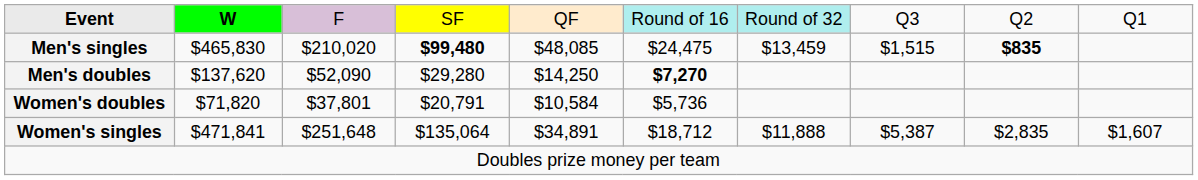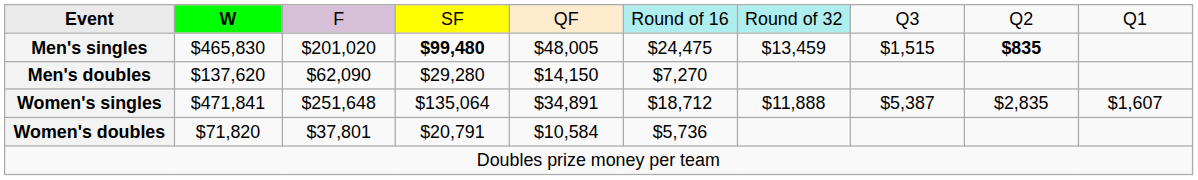 <table class=wikitable style=font-size:90%;text-align:center>
 <tr>
 <td style="width:130px; background:#eaeaea;"><strong>Event</strong></td>
 <td style="width:80px; background:lime;"><strong>W</strong></td>
 <td style="width:85px; background:thistle;">F</td>
 <td style="width:85px; background:#ff0;">SF</td>
 <td style="width:85px; background:#ffebcd;">QF</td>
 <td style="width:85px; background:#afeeee;">Round of 16</td>
 <td style="width:85px; background:#afeeee;">Round of 32</td>
 <td width=85>Q3</td>
 <td width=85>Q2</td>
 <td width=85>Q1</td>
 </tr>
 <tr>
 <td style="background:#f3f3f3;"><strong>Men's singles</strong></td>
 <td>$465,830</td>
-<td>$210,020</td>
+<td>$201,020</td>
 <td><strong>$99,480</strong></td>
-<td>$48,085</td>
+<td>$48,005</td>
 <td>$24,475</td>
 <td>$13,459</td>
 <td>$1,515</td>
 <td><strong>$835</strong></td>
 <td></td>
 </tr>
 <tr>
 <td style="background:#f3f3f3;"><strong>Men's doubles</strong></td>
 <td>$137,620</td>
-<td>$52,090</td>
+<td>$62,090</td>
 <td>$29,280</td>
-<td>$14,250</td>
-<td><strong>$7,270</strong></td>
-<td></td>
-<td></td>
-<td></td>
-<td></td>
-</tr>
-<tr>
-<td style="background:#f3f3f3;"><strong>Women's doubles</strong></td>
-<td>$71,820</td>
-<td>$37,801</td>
-<td>$20,791</td>
-<td>$10,584</td>
-<td>$5,736</td>
+<td>$14,150</td>
+<td>$7,270</td>
 <td></td>
 <td></td>
 <td></td>
 <td></td>
 </tr>
 <tr>
 <td style="background:#f3f3f3;"><strong>Women's singles</strong></td>
 <td>$471,841</td>
 <td>$251,648</td>
 <td>$135,064</td>
 <td>$34,891</td>
 <td>$18,712</td>
 <td>$11,888</td>
 <td>$5,387</td>
 <td>$2,835</td>
 <td>$1,607</td>
 </tr>
 <tr>
+<td style="background:#f3f3f3;"><strong>Women's doubles</strong></td>
+<td>$71,820</td>
+<td>$37,801</td>
+<td>$20,791</td>
+<td>$10,584</td>
+<td>$5,736</td>
+<td></td>
+<td></td>
+<td></td>
+<td></td>
+</tr>
+<tr>
 <td colspan=10>Doubles prize money per team</td>
 </tr>
 </table>
